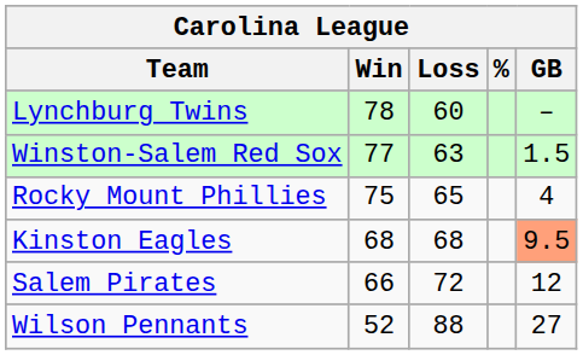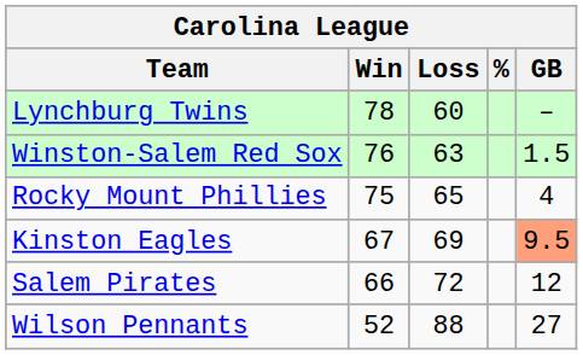 <table class="wikitable">
 <tr>
 <th colspan="5">Carolina League</th>
 </tr>
 <tr>
 <th width="60%">Team</th>
 <th>Win</th>
 <th>Loss</th>
 <th>%</th>
 <th>GB</th>
 </tr>
 <tr align=center bgcolor=ccffcc>
 <td align=left><a href='#'>Lynchburg Twins</a></td>
 <td>78</td>
 <td>60</td>
 <td></td>
 <td>–</td>
 </tr>
 <tr align=center bgcolor=ccffcc>
 <td align=left><a href='#'>Winston-Salem Red Sox</a></td>
-<td>77</td>
+<td>76</td>
 <td>63</td>
 <td></td>
 <td>1.5</td>
 </tr>
 <tr align=center>
 <td align=left><a href='#'>Rocky Mount Phillies</a></td>
 <td>75</td>
 <td>65</td>
 <td></td>
 <td>4</td>
 </tr>
 <tr align=center>
 <td align=left><a href='#'>Kinston Eagles</a></td>
-<td>68</td>
-<td>68</td>
+<td>67</td>
+<td>69</td>
 <td></td>
 <td style="background: lightsalmon;">9.5</td>
 </tr>
 <tr align=center>
 <td align=left><a href='#'>Salem Pirates</a></td>
 <td>66</td>
 <td>72</td>
 <td></td>
 <td>12</td>
 </tr>
 <tr align=center>
 <td align=left><a href='#'>Wilson Pennants</a></td>
 <td>52</td>
 <td>88</td>
 <td></td>
 <td>27</td>
 </tr>
 </table>
